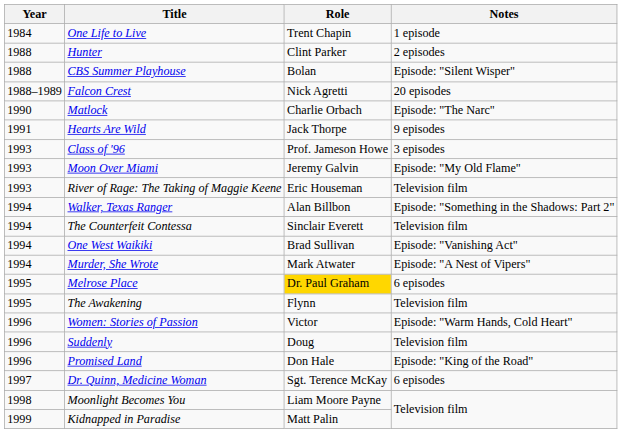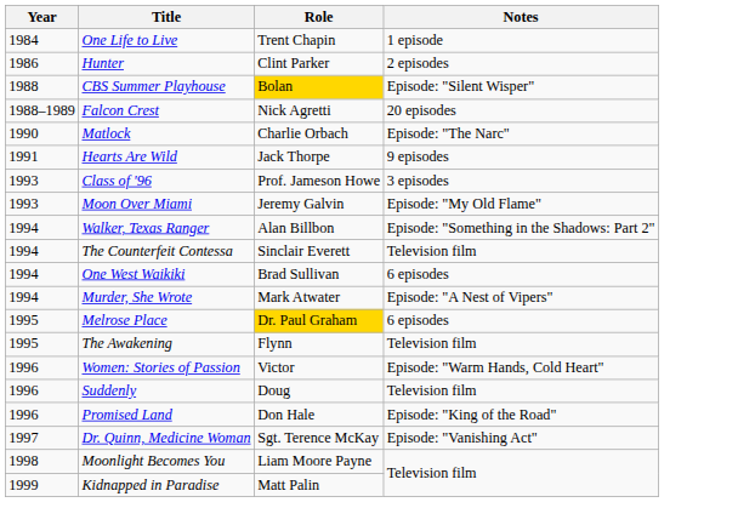 <table class="wikitable sortable">
 <tr>
 <th>Year</th>
 <th>Title</th>
 <th>Role</th>
 <th>Notes</th>
 </tr>
 <tr>
 <td>1984</td>
 <td><em><a href='#'>One Life to Live</a></em></td>
 <td>Trent Chapin</td>
 <td>1 episode</td>
 </tr>
 <tr>
-<td>1988</td>
+<td>1986</td>
 <td><a href='#'><em>Hunter</em></a></td>
 <td>Clint Parker</td>
 <td>2 episodes</td>
 </tr>
 <tr>
 <td>1988</td>
 <td><em><a href='#'>CBS Summer Playhouse</a></em></td>
-<td>Bolan</td>
+<td style="background: gold;">Bolan</td>
 <td>Episode: "Silent Wisper"</td>
 </tr>
 <tr>
 <td>1988–1989</td>
 <td><em><a href='#'>Falcon Crest</a></em></td>
 <td>Nick Agretti</td>
 <td>20 episodes</td>
 </tr>
 <tr>
 <td>1990</td>
 <td><a href='#'><em>Matlock</em></a></td>
 <td>Charlie Orbach</td>
 <td>Episode: "The Narc"</td>
 </tr>
 <tr>
 <td>1991</td>
 <td><em><a href='#'>Hearts Are Wild</a></em></td>
 <td>Jack Thorpe</td>
 <td>9 episodes</td>
 </tr>
 <tr>
 <td>1993</td>
 <td><em><a href='#'>Class of '96</a></em></td>
 <td>Prof. Jameson Howe</td>
 <td>3 episodes</td>
 </tr>
 <tr>
 <td>1993</td>
 <td><a href='#'><em>Moon Over Miami</em></a></td>
 <td>Jeremy Galvin</td>
 <td>Episode: "My Old Flame"</td>
 </tr>
 <tr>
-<td>1993</td>
-<td><em>River of Rage: The Taking of Maggie Keene</em></td>
-<td>Eric Houseman</td>
-<td>Television film</td>
-</tr>
-<tr>
 <td>1994</td>
 <td><em><a href='#'>Walker, Texas Ranger</a></em></td>
 <td>Alan Billbon</td>
 <td>Episode: "Something in the Shadows: Part 2"</td>
 </tr>
 <tr>
 <td>1994</td>
 <td><em>The Counterfeit Contessa</em></td>
 <td>Sinclair Everett</td>
 <td>Television film</td>
 </tr>
 <tr>
 <td>1994</td>
 <td><em><a href='#'>One West Waikiki</a></em></td>
 <td>Brad Sullivan</td>
-<td>Episode: "Vanishing Act"</td>
+<td>6 episodes</td>
 </tr>
 <tr>
 <td>1994</td>
 <td><em><a href='#'>Murder, She Wrote</a></em></td>
 <td>Mark Atwater</td>
 <td>Episode: "A Nest of Vipers"</td>
 </tr>
 <tr>
 <td>1995</td>
 <td><em><a href='#'>Melrose Place</a></em></td>
 <td style="background: gold;">Dr. Paul Graham</td>
 <td>6 episodes</td>
 </tr>
 <tr>
 <td>1995</td>
 <td><em>The Awakening</em></td>
 <td>Flynn</td>
 <td>Television film</td>
 </tr>
 <tr>
 <td>1996</td>
 <td><em><a href='#'>Women: Stories of Passion</a></em></td>
 <td>Victor</td>
 <td>Episode: "Warm Hands, Cold Heart"</td>
 </tr>
 <tr>
 <td>1996</td>
 <td><a href='#'><em>Suddenly</em></a></td>
 <td>Doug</td>
 <td>Television film</td>
 </tr>
 <tr>
 <td>1996</td>
 <td><a href='#'><em>Promised Land</em></a></td>
 <td>Don Hale</td>
 <td>Episode: "King of the Road"</td>
 </tr>
 <tr>
 <td>1997</td>
 <td><em><a href='#'>Dr. Quinn, Medicine Woman</a></em></td>
 <td>Sgt. Terence McKay</td>
-<td>6 episodes</td>
+<td>Episode: "Vanishing Act"</td>
 </tr>
 <tr>
 <td>1998</td>
 <td><em>Moonlight Becomes You</em></td>
 <td>Liam Moore Payne</td>
 <td rowspan="2">Television film</td>
 </tr>
 <tr>
 <td>1999</td>
 <td><em>Kidnapped in Paradise</em></td>
 <td>Matt Palin</td>
 </tr>
 </table>
